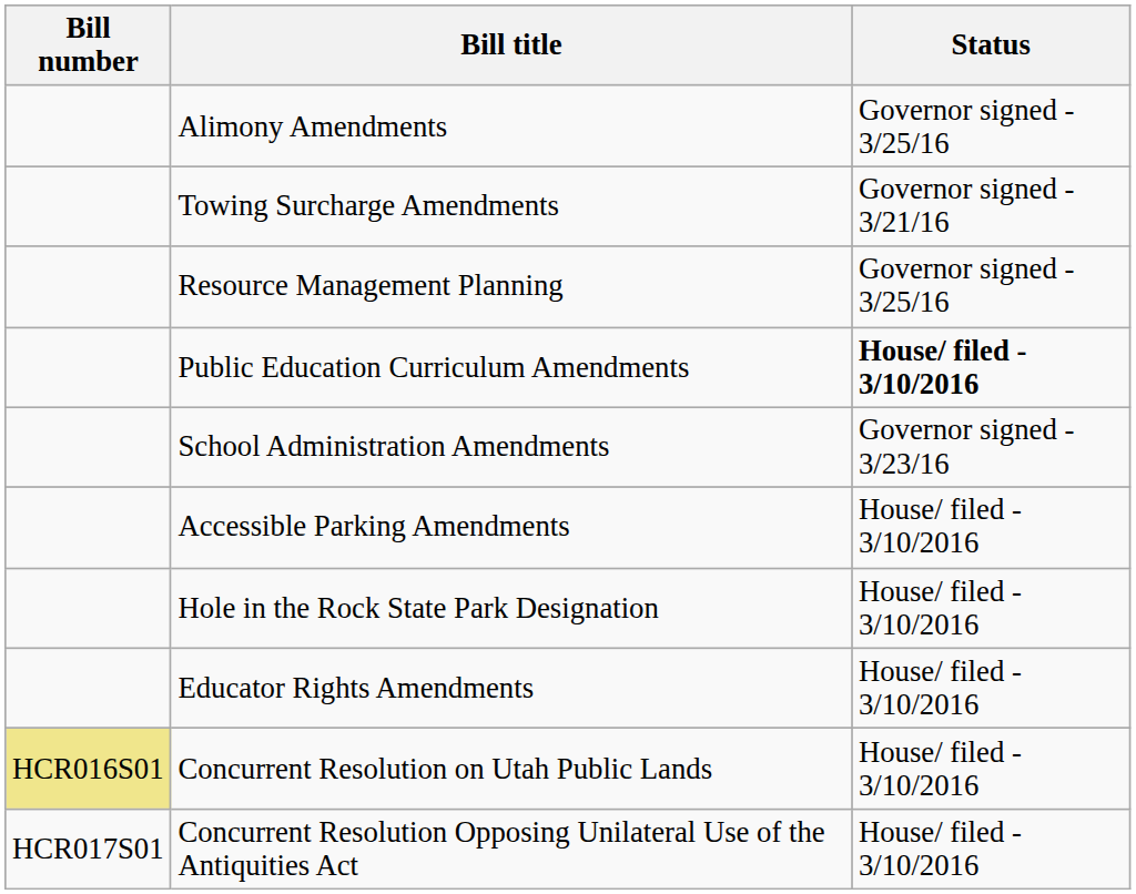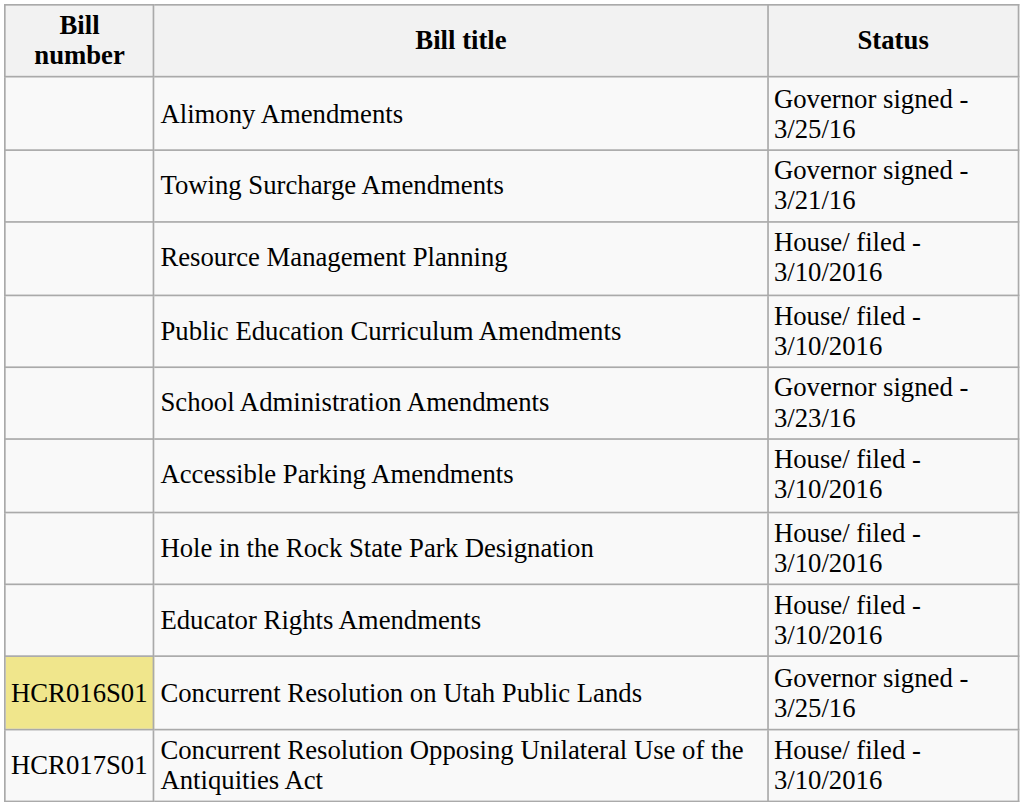 <table class="wikitable">
 <tr>
 <th>Bill number</th>
 <th>Bill title</th>
 <th>Status</th>
 </tr>
 <tr>
 <td></td>
 <td>Alimony Amendments</td>
 <td>Governor signed - 3/25/16</td>
 </tr>
 <tr>
 <td></td>
 <td>Towing Surcharge Amendments</td>
 <td>Governor signed - 3/21/16</td>
 </tr>
 <tr>
 <td></td>
 <td>Resource Management Planning</td>
-<td>Governor signed - 3/25/16</td>
+<td>House/ filed - 3/10/2016</td>
 </tr>
 <tr>
 <td></td>
 <td>Public Education Curriculum Amendments</td>
-<td><strong>House/ filed - 3/10/2016</strong></td>
+<td>House/ filed - 3/10/2016</td>
 </tr>
 <tr>
 <td></td>
 <td>School Administration Amendments</td>
 <td>Governor signed - 3/23/16</td>
 </tr>
 <tr>
 <td></td>
 <td>Accessible Parking Amendments</td>
 <td>House/ filed - 3/10/2016</td>
 </tr>
 <tr>
 <td></td>
 <td>Hole in the Rock State Park Designation</td>
 <td>House/ filed - 3/10/2016</td>
 </tr>
 <tr>
 <td></td>
 <td>Educator Rights Amendments</td>
 <td>House/ filed - 3/10/2016</td>
 </tr>
 <tr>
 <td style="background: khaki;">HCR016S01</td>
 <td>Concurrent Resolution on Utah Public Lands</td>
-<td>House/ filed - 3/10/2016</td>
+<td>Governor signed - 3/25/16</td>
 </tr>
 <tr>
 <td>HCR017S01</td>
 <td>Concurrent Resolution Opposing Unilateral Use of the Antiquities Act</td>
 <td>House/ filed - 3/10/2016</td>
 </tr>
 </table>
